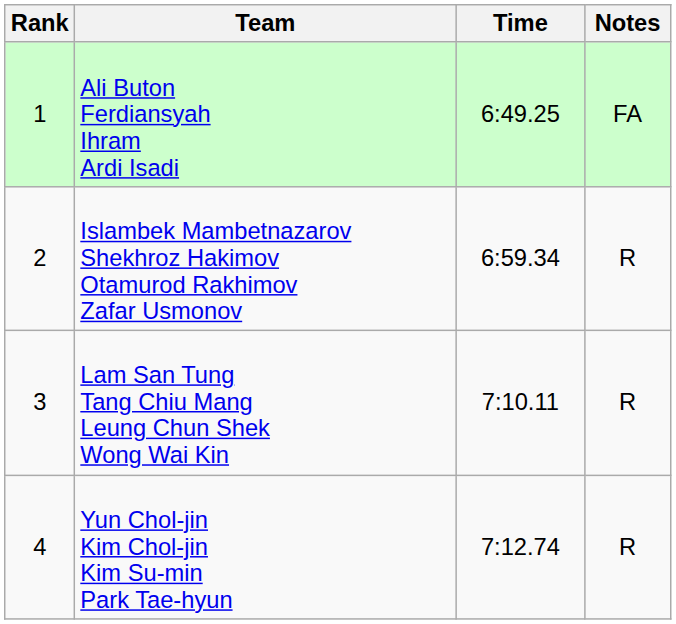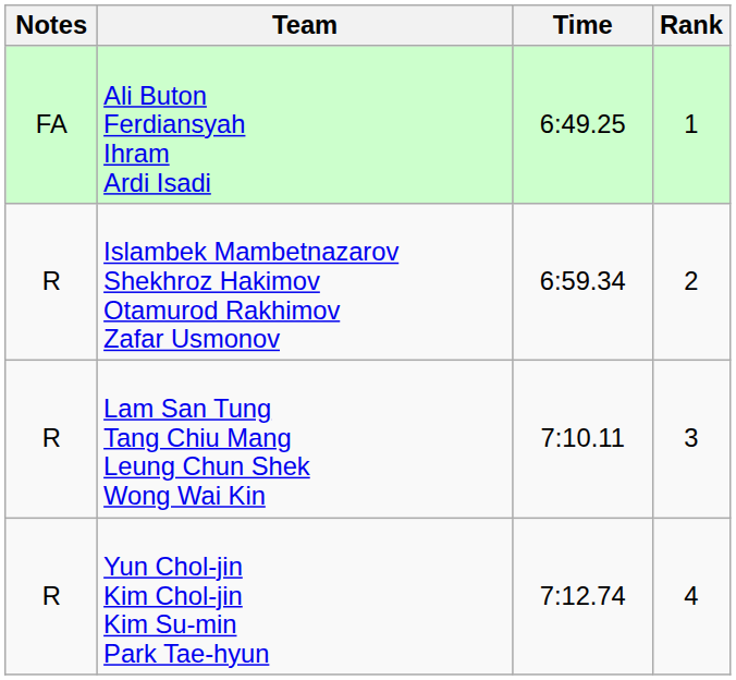 <table class=wikitable style="text-align:center">
 <tr>
-<th width=40>Rank</th>
+<th width=50>Notes</th>
 <th width=250>Team</th>
 <th width=80>Time</th>
-<th width=50>Notes</th>
+<th width=40>Rank</th>
 </tr>
 <tr bgcolor="ccffcc">
-<td>1</td>
+<td>FA</td>
 <td align="left"><br><a href='#'>Ali Buton</a><br><a href='#'>Ferdiansyah</a><br><a href='#'>Ihram</a><br><a href='#'>Ardi Isadi</a></td>
 <td>6:49.25</td>
-<td>FA</td>
+<td>1</td>
 </tr>
 <tr>
-<td>2</td>
+<td>R</td>
 <td align="left"><br><a href='#'>Islambek Mambetnazarov</a><br><a href='#'>Shekhroz Hakimov</a><br><a href='#'>Otamurod Rakhimov</a><br><a href='#'>Zafar Usmonov</a></td>
 <td>6:59.34</td>
-<td>R</td>
+<td>2</td>
 </tr>
 <tr>
-<td>3</td>
+<td>R</td>
 <td align="left"><br><a href='#'>Lam San Tung</a><br><a href='#'>Tang Chiu Mang</a><br><a href='#'>Leung Chun Shek</a><br><a href='#'>Wong Wai Kin</a></td>
 <td>7:10.11</td>
-<td>R</td>
+<td>3</td>
 </tr>
 <tr>
-<td>4</td>
+<td>R</td>
 <td align="left"><br><a href='#'>Yun Chol-jin</a><br><a href='#'>Kim Chol-jin</a><br><a href='#'>Kim Su-min</a><br><a href='#'>Park Tae-hyun</a></td>
 <td>7:12.74</td>
-<td>R</td>
+<td>4</td>
 </tr>
 </table>
